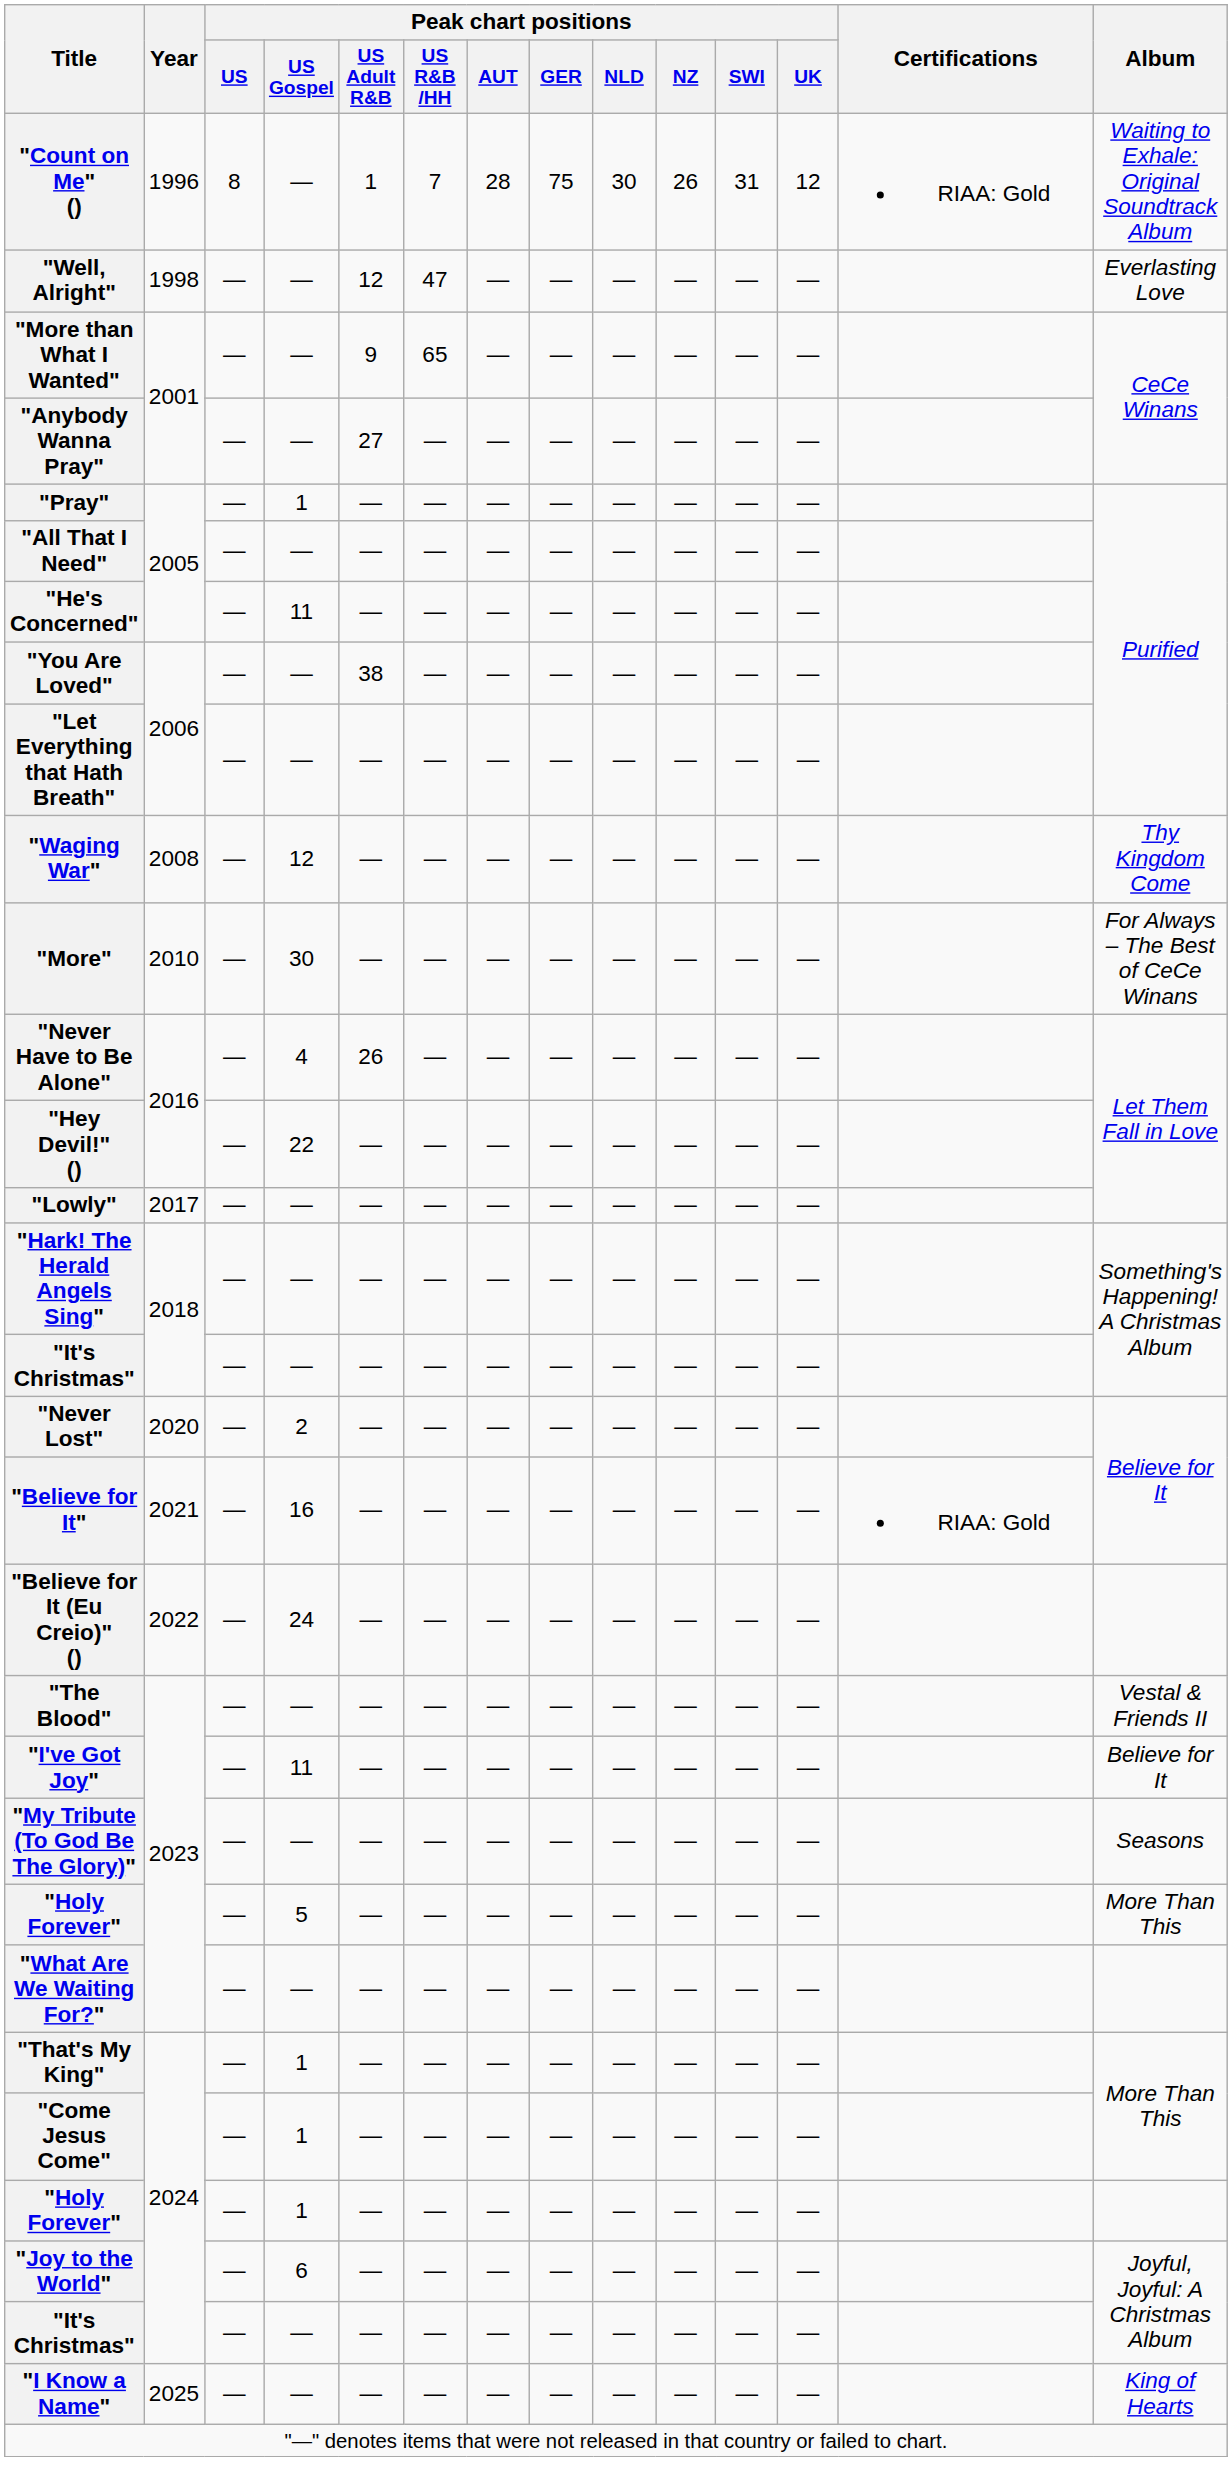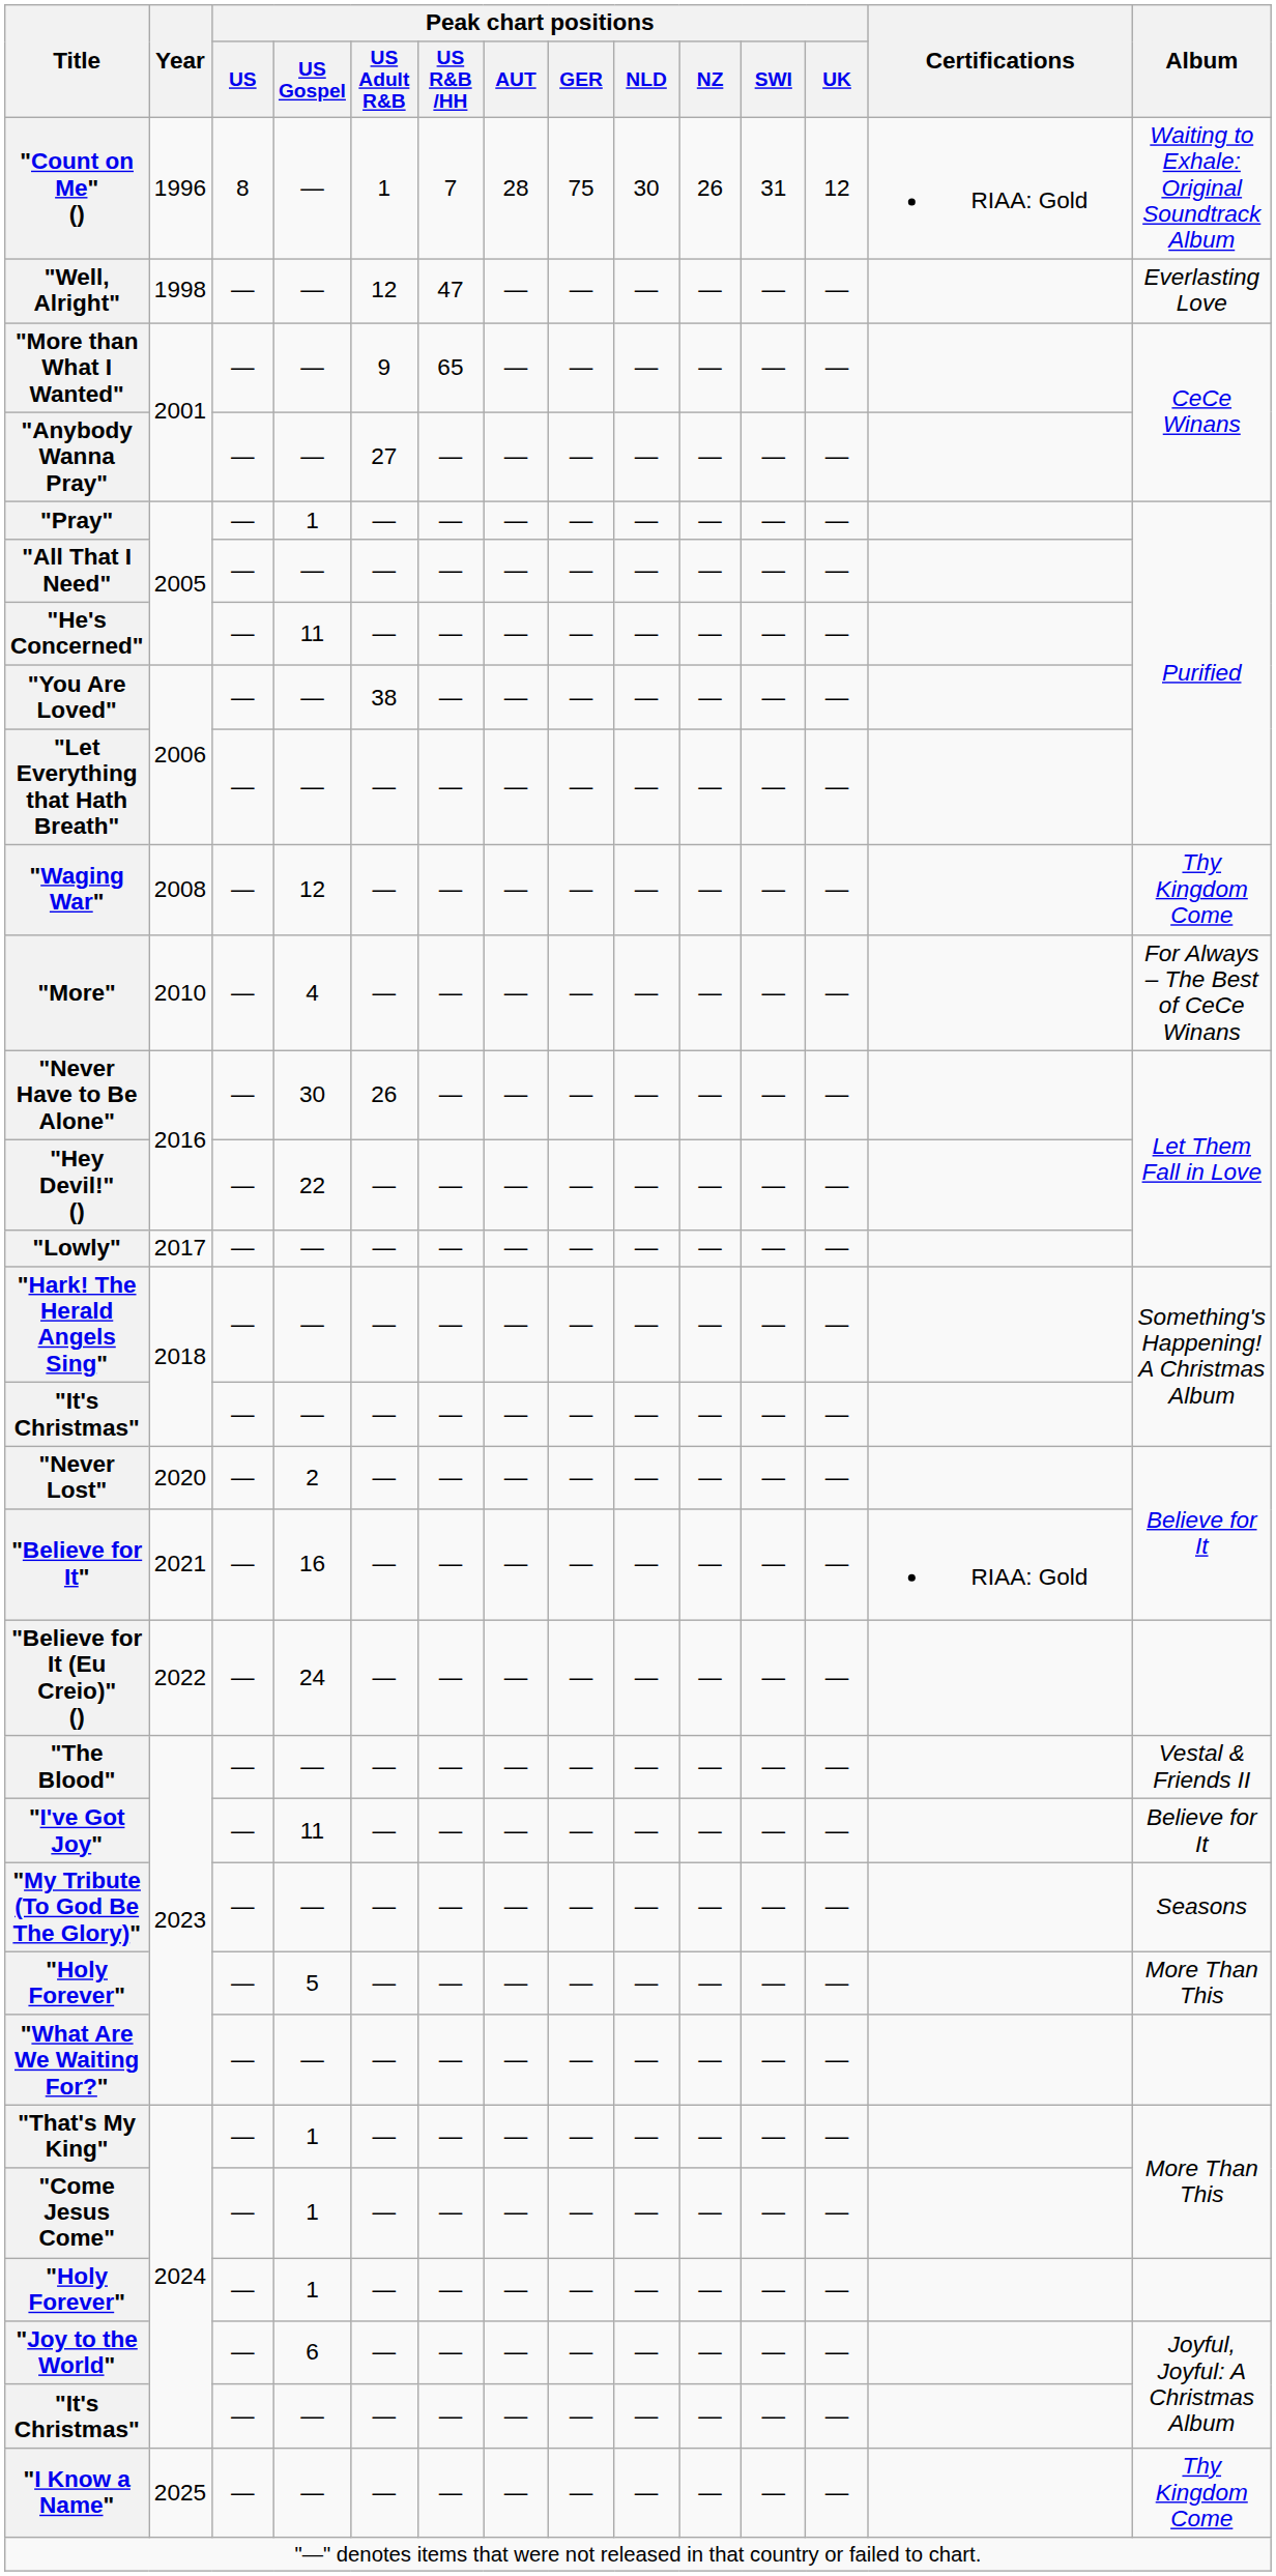 <table class="wikitable plainrowheaders" style="text-align:center;" border="1">
 <tr>
 <th scope="col" rowspan=2>Title</th>
 <th scope="col" rowspan=2>Year</th>
 <th scope="col" colspan=10>Peak chart positions</th>
 <th scope="col" rowspan="2" style="width:12em">Certifications</th>
 <th scope="col" rowspan=2>Album</th>
 </tr>
 <tr>
 <th scope="col" style="width:3em; font-size:85%;"><a href='#'>US</a><br></th>
 <th scope="col" style="width:3em; font-size:85%;"><a href='#'>US Gospel</a><br></th>
 <th scope="col" style="width:3em;font-size:85%;"><a href='#'>US<br>Adult R&B</a><br></th>
 <th scope="col" style="width:3em; font-size:85%;"><a href='#'>US R&B<br>/HH</a><br></th>
 <th scope="col" style="width:3em; font-size:85%;"><a href='#'>AUT</a><br></th>
 <th scope="col" style="width:3em; font-size:85%;"><a href='#'>GER</a><br></th>
 <th scope="col" style="width:3em; font-size:85%;"><a href='#'>NLD</a><br></th>
 <th scope="col" style="width:3em;font-size:85%;"><a href='#'>NZ</a><br></th>
 <th scope="col" style="width:3em;font-size:85%;"><a href='#'>SWI</a><br></th>
 <th scope="col" style="width:3em; font-size:85%;"><a href='#'>UK</a><br></th>
 </tr>
 <tr>
 <th scope="row">"<a href='#'>Count on Me</a>"<br>()</th>
 <td>1996</td>
 <td>8</td>
 <td>—</td>
 <td>1</td>
 <td>7</td>
 <td>28</td>
 <td>75</td>
 <td>30</td>
 <td>26</td>
 <td>31</td>
 <td>12</td>
 <td><br><ul><li>RIAA: Gold</li></ul></td>
 <td><em><a href='#'>Waiting to Exhale: Original Soundtrack Album</a></em></td>
 </tr>
 <tr>
 <th scope="row">"Well, Alright"</th>
 <td>1998</td>
 <td>—</td>
 <td>—</td>
 <td>12</td>
 <td>47</td>
 <td>—</td>
 <td>—</td>
 <td>—</td>
 <td>—</td>
 <td>—</td>
 <td>—</td>
 <td></td>
 <td><em>Everlasting Love</em></td>
 </tr>
 <tr>
 <th scope="row">"More than What I Wanted"</th>
 <td rowspan="2">2001</td>
 <td>—</td>
 <td>—</td>
 <td>9</td>
 <td>65</td>
 <td>—</td>
 <td>—</td>
 <td>—</td>
 <td>—</td>
 <td>—</td>
 <td>—</td>
 <td></td>
 <td rowspan="2"><em><a href='#'>CeCe Winans</a></em></td>
 </tr>
 <tr>
 <th scope="row">"Anybody Wanna Pray"</th>
 <td>—</td>
 <td>—</td>
 <td>27</td>
 <td>—</td>
 <td>—</td>
 <td>—</td>
 <td>—</td>
 <td>—</td>
 <td>—</td>
 <td>—</td>
 <td></td>
 </tr>
 <tr>
 <th scope="row">"Pray"</th>
 <td rowspan="3">2005</td>
 <td>—</td>
 <td>1</td>
 <td>—</td>
 <td>—</td>
 <td>—</td>
 <td>—</td>
 <td>—</td>
 <td>—</td>
 <td>—</td>
 <td>—</td>
 <td></td>
 <td rowspan="5"><em><a href='#'>Purified</a></em></td>
 </tr>
 <tr>
 <th scope="row">"All That I Need"</th>
 <td>—</td>
 <td>—</td>
 <td>—</td>
 <td>—</td>
 <td>—</td>
 <td>—</td>
 <td>—</td>
 <td>—</td>
 <td>—</td>
 <td>—</td>
 <td></td>
 </tr>
 <tr>
 <th scope="row">"He's Concerned"</th>
 <td>—</td>
 <td>11</td>
 <td>—</td>
 <td>—</td>
 <td>—</td>
 <td>—</td>
 <td>—</td>
 <td>—</td>
 <td>—</td>
 <td>—</td>
 <td></td>
 </tr>
 <tr>
 <th scope="row">"You Are Loved"</th>
 <td rowspan="2">2006</td>
 <td>—</td>
 <td>—</td>
 <td>38</td>
 <td>—</td>
 <td>—</td>
 <td>—</td>
 <td>—</td>
 <td>—</td>
 <td>—</td>
 <td>—</td>
 <td></td>
 </tr>
 <tr>
 <th scope="row">"Let Everything that Hath Breath"</th>
 <td>—</td>
 <td>—</td>
 <td>—</td>
 <td>—</td>
 <td>—</td>
 <td>—</td>
 <td>—</td>
 <td>—</td>
 <td>—</td>
 <td>—</td>
 <td></td>
 </tr>
 <tr>
 <th scope="row">"<a href='#'>Waging War</a>"</th>
 <td>2008</td>
 <td>—</td>
 <td>12</td>
 <td>—</td>
 <td>—</td>
 <td>—</td>
 <td>—</td>
 <td>—</td>
 <td>—</td>
 <td>—</td>
 <td>—</td>
 <td></td>
 <td><em><a href='#'>Thy Kingdom Come</a></em></td>
 </tr>
 <tr>
 <th scope="row">"More"</th>
 <td>2010</td>
 <td>—</td>
-<td>30</td>
+<td>4</td>
 <td>—</td>
 <td>—</td>
 <td>—</td>
 <td>—</td>
 <td>—</td>
 <td>—</td>
 <td>—</td>
 <td>—</td>
 <td></td>
 <td><em>For Always – The Best of CeCe Winans</em></td>
 </tr>
 <tr>
 <th scope="row">"Never Have to Be Alone"</th>
 <td rowspan="2">2016</td>
 <td>—</td>
-<td>4</td>
+<td>30</td>
 <td>26</td>
 <td>—</td>
 <td>—</td>
 <td>—</td>
 <td>—</td>
 <td>—</td>
 <td>—</td>
 <td>—</td>
 <td></td>
 <td rowspan="3"><em><a href='#'>Let Them Fall in Love</a></em></td>
 </tr>
 <tr>
 <th scope="row">"Hey Devil!"<br>()</th>
 <td>—</td>
 <td>22</td>
 <td>—</td>
 <td>—</td>
 <td>—</td>
 <td>—</td>
 <td>—</td>
 <td>—</td>
 <td>—</td>
 <td>—</td>
 <td></td>
 </tr>
 <tr>
 <th scope="row">"Lowly"</th>
 <td>2017</td>
 <td>—</td>
 <td>—</td>
 <td>—</td>
 <td>—</td>
 <td>—</td>
 <td>—</td>
 <td>—</td>
 <td>—</td>
 <td>—</td>
 <td>—</td>
 </tr>
 <tr>
 <th scope="row">"<a href='#'>Hark! The Herald Angels Sing</a>"</th>
 <td rowspan="2">2018</td>
 <td>—</td>
 <td>—</td>
 <td>—</td>
 <td>—</td>
 <td>—</td>
 <td>—</td>
 <td>—</td>
 <td>—</td>
 <td>—</td>
 <td>—</td>
 <td></td>
 <td rowspan="2"><em>Something's Happening! A Christmas Album</em></td>
 </tr>
 <tr>
 <th scope="row">"It's Christmas"</th>
 <td>—</td>
 <td>—</td>
 <td>—</td>
 <td>—</td>
 <td>—</td>
 <td>—</td>
 <td>—</td>
 <td>—</td>
 <td>—</td>
 <td>—</td>
 <td></td>
 </tr>
 <tr>
 <th scope="row">"Never Lost"</th>
 <td>2020</td>
 <td>—</td>
 <td>2</td>
 <td>—</td>
 <td>—</td>
 <td>—</td>
 <td>—</td>
 <td>—</td>
 <td>—</td>
 <td>—</td>
 <td>—</td>
 <td></td>
 <td rowspan="2"><em><a href='#'>Believe for It</a></em></td>
 </tr>
 <tr>
 <th scope="row">"<a href='#'>Believe for It</a>"</th>
 <td>2021</td>
 <td>—</td>
 <td>16</td>
 <td>—</td>
 <td>—</td>
 <td>—</td>
 <td>—</td>
 <td>—</td>
 <td>—</td>
 <td>—</td>
 <td>—</td>
 <td><br><ul><li>RIAA: Gold</li></ul></td>
 </tr>
 <tr>
 <th scope="row">"Believe for It (Eu Creio)"<br>()</th>
 <td>2022</td>
 <td>—</td>
 <td>24</td>
 <td>—</td>
 <td>—</td>
 <td>—</td>
 <td>—</td>
 <td>—</td>
 <td>—</td>
 <td>—</td>
 <td>—</td>
 <td></td>
 <td></td>
 </tr>
 <tr>
 <th scope="row">"The Blood"<br></th>
 <td rowspan="5">2023</td>
 <td>—</td>
 <td>—</td>
 <td>—</td>
 <td>—</td>
 <td>—</td>
 <td>—</td>
 <td>—</td>
 <td>—</td>
 <td>—</td>
 <td>—</td>
 <td></td>
 <td><em>Vestal & Friends II</em></td>
 </tr>
 <tr>
 <th scope="row">"<a href='#'>I've Got Joy</a>"</th>
 <td>—</td>
 <td>11</td>
 <td>—</td>
 <td>—</td>
 <td>—</td>
 <td>—</td>
 <td>—</td>
 <td>—</td>
 <td>—</td>
 <td>—</td>
 <td></td>
 <td><em>Believe for It</em></td>
 </tr>
 <tr>
 <th scope="row">"<a href='#'>My Tribute (To God Be The Glory)</a>"<br></th>
 <td>—</td>
 <td>—</td>
 <td>—</td>
 <td>—</td>
 <td>—</td>
 <td>—</td>
 <td>—</td>
 <td>—</td>
 <td>—</td>
 <td>—</td>
 <td></td>
 <td><em>Seasons</em></td>
 </tr>
 <tr>
 <th scope="row">"<a href='#'>Holy Forever</a>"</th>
 <td>—</td>
 <td>5</td>
 <td>—</td>
 <td>—</td>
 <td>—</td>
 <td>—</td>
 <td>—</td>
 <td>—</td>
 <td>—</td>
 <td>—</td>
 <td></td>
 <td><em>More Than This</em></td>
 </tr>
 <tr>
 <th scope="row">"<a href='#'>What Are We Waiting For?</a>"<br></th>
 <td>—</td>
 <td>—</td>
 <td>—</td>
 <td>—</td>
 <td>—</td>
 <td>—</td>
 <td>—</td>
 <td>—</td>
 <td>—</td>
 <td>—</td>
 <td></td>
 <td></td>
 </tr>
 <tr>
 <th scope="row">"That's My King"</th>
 <td rowspan="5">2024</td>
 <td>—</td>
 <td>1</td>
 <td>—</td>
 <td>—</td>
 <td>—</td>
 <td>—</td>
 <td>—</td>
 <td>—</td>
 <td>—</td>
 <td>—</td>
 <td></td>
 <td rowspan="2"><em>More Than This</em></td>
 </tr>
 <tr>
 <th scope="row">"Come Jesus Come"</th>
 <td>—</td>
 <td>1</td>
 <td>—</td>
 <td>—</td>
 <td>—</td>
 <td>—</td>
 <td>—</td>
 <td>—</td>
 <td>—</td>
 <td>—</td>
 <td></td>
 </tr>
 <tr>
 <th scope="row">"<a href='#'>Holy Forever</a>"<br></th>
 <td>—</td>
 <td>1</td>
 <td>—</td>
 <td>—</td>
 <td>—</td>
 <td>—</td>
 <td>—</td>
 <td>—</td>
 <td>—</td>
 <td>—</td>
 <td></td>
 <td></td>
 </tr>
 <tr>
 <th scope="row">"<a href='#'>Joy to the World</a>"</th>
 <td>—</td>
 <td>6</td>
 <td>—</td>
 <td>—</td>
 <td>—</td>
 <td>—</td>
 <td>—</td>
 <td>—</td>
 <td>—</td>
 <td>—</td>
 <td></td>
 <td rowspan="2"><em>Joyful, Joyful: A Christmas Album</em></td>
 </tr>
 <tr>
 <th scope="row">"It's Christmas"</th>
 <td>—</td>
 <td>—</td>
 <td>—</td>
 <td>—</td>
 <td>—</td>
 <td>—</td>
 <td>—</td>
 <td>—</td>
 <td>—</td>
 <td>—</td>
 <td></td>
 </tr>
 <tr>
 <th scope="row">"<a href='#'>I Know a Name</a>"<br></th>
 <td>2025</td>
 <td>—</td>
 <td>—</td>
 <td>—</td>
 <td>—</td>
 <td>—</td>
 <td>—</td>
 <td>—</td>
 <td>—</td>
 <td>—</td>
 <td>—</td>
 <td></td>
-<td><em><a href='#'>King of Hearts</a></em></td>
+<td><em><a href='#'>Thy Kingdom Come</a></em></td>
 </tr>
 <tr>
 <td colspan="14" style="font-size:90%;">"—" denotes items that were not released in that country or failed to chart.</td>
 </tr>
 </table>
